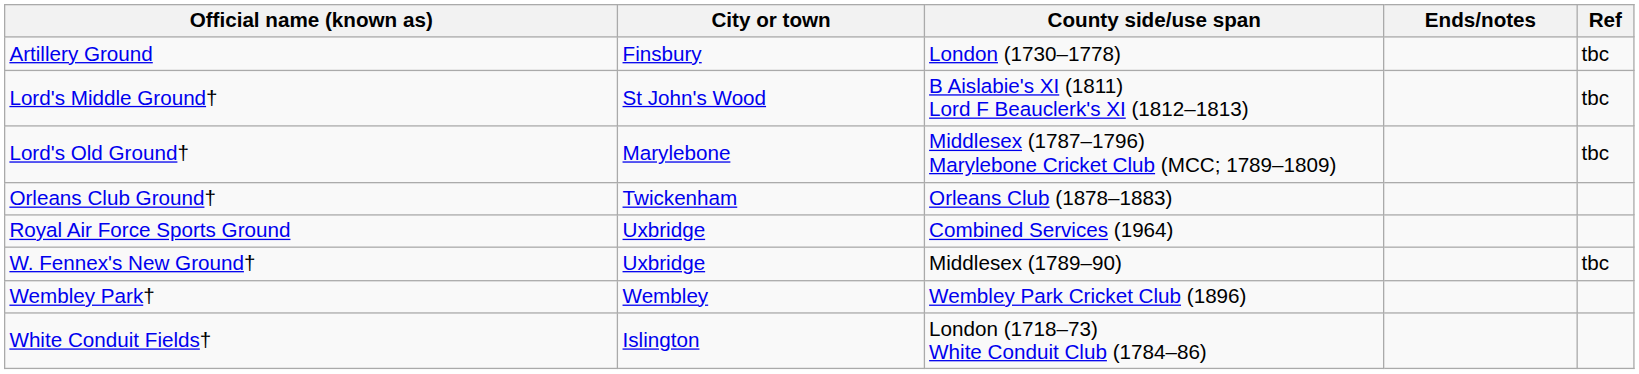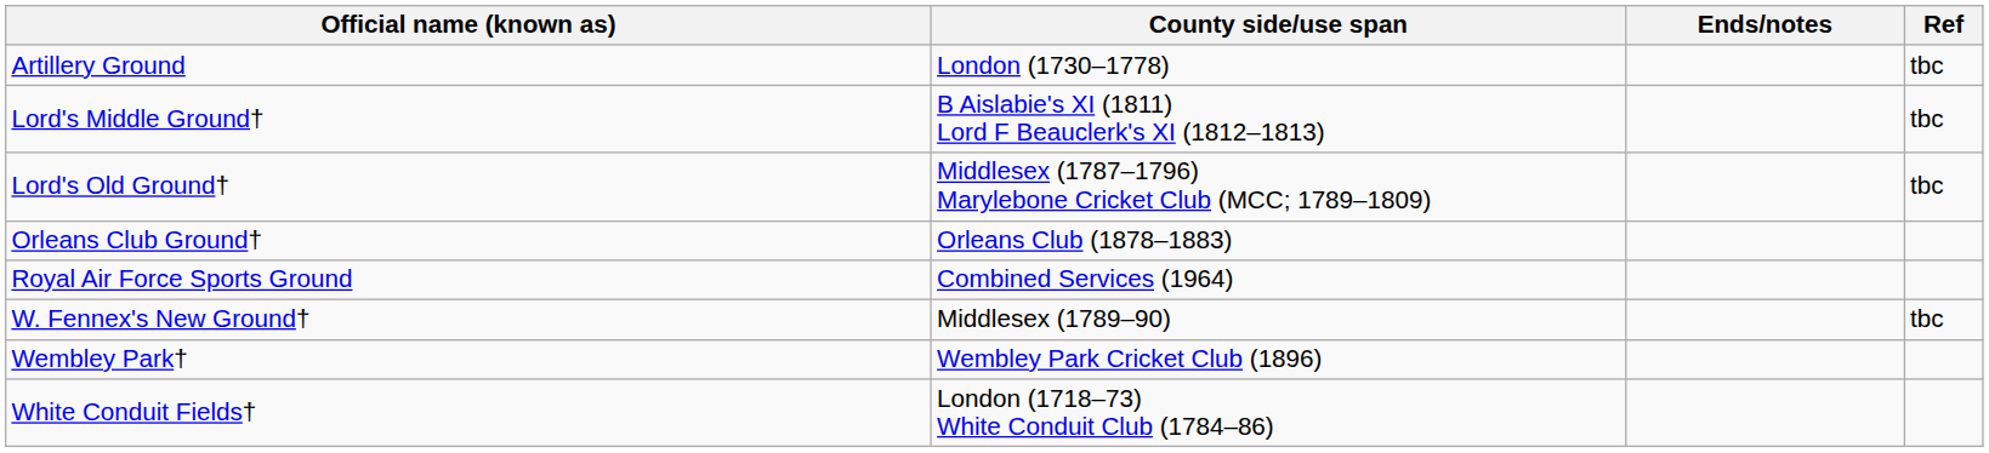 <table class="wikitable" style="width:100%;">
 <tr>
 <th style="width:20%;">Official name (known as)</th>
-<th style="width:10%;">City or town</th>
 <th style="width:15%;">County side/use span</th>
 <th width=5%>Ends/notes</th>
 <th width=1%>Ref</th>
 </tr>
 <tr>
 <td><a href='#'>Artillery Ground</a></td>
-<td><a href='#'>Finsbury</a></td>
 <td><a href='#'>London</a> (1730–1778)</td>
 <td></td>
 <td>tbc</td>
 </tr>
 <tr>
 <td><a href='#'>Lord's Middle Ground</a>†</td>
-<td><a href='#'>St John's Wood</a></td>
 <td><a href='#'>B Aislabie's XI</a> (1811)<br><a href='#'>Lord F Beauclerk's XI</a> (1812–1813)</td>
 <td></td>
 <td>tbc</td>
 </tr>
 <tr>
 <td><a href='#'>Lord's Old Ground</a>†</td>
-<td><a href='#'>Marylebone</a></td>
 <td><a href='#'>Middlesex</a> (1787–1796)<br><a href='#'>Marylebone Cricket Club</a> (MCC; 1789–1809)</td>
 <td></td>
 <td>tbc</td>
 </tr>
 <tr>
 <td><a href='#'>Orleans Club Ground</a>†</td>
-<td><a href='#'>Twickenham</a></td>
 <td><a href='#'>Orleans Club</a> (1878–1883)</td>
 <td></td>
 <td></td>
 </tr>
 <tr>
 <td><a href='#'>Royal Air Force Sports Ground</a></td>
-<td><a href='#'>Uxbridge</a></td>
 <td><a href='#'>Combined Services</a> (1964)</td>
 <td></td>
 <td></td>
 </tr>
 <tr>
 <td><a href='#'>W. Fennex's New Ground</a>†</td>
-<td><a href='#'>Uxbridge</a></td>
 <td>Middlesex (1789–90)</td>
 <td></td>
 <td>tbc</td>
 </tr>
 <tr>
 <td><a href='#'>Wembley Park</a>†</td>
-<td><a href='#'>Wembley</a></td>
 <td><a href='#'>Wembley Park Cricket Club</a> (1896)</td>
 <td></td>
 <td></td>
 </tr>
 <tr>
 <td><a href='#'>White Conduit Fields</a>†</td>
-<td><a href='#'>Islington</a></td>
 <td>London (1718–73)<br><a href='#'>White Conduit Club</a> (1784–86)</td>
 <td></td>
 <td></td>
 </tr>
 </table>
